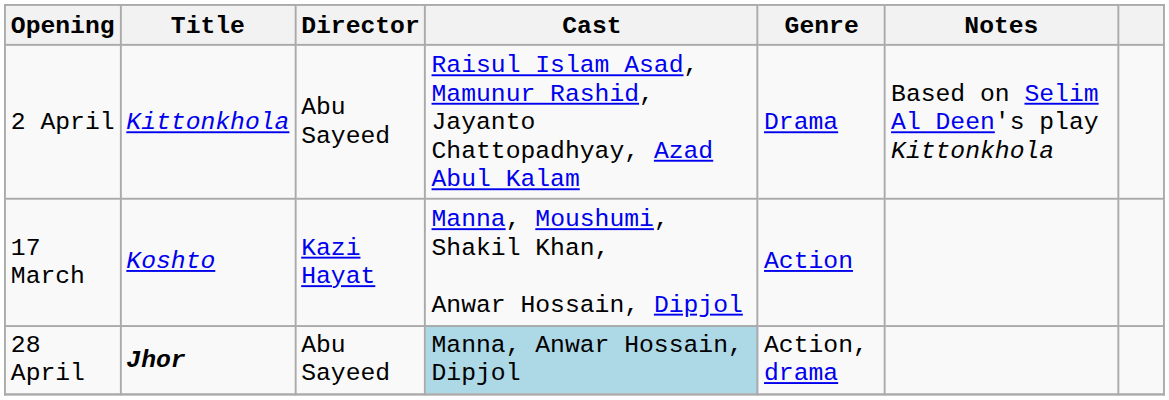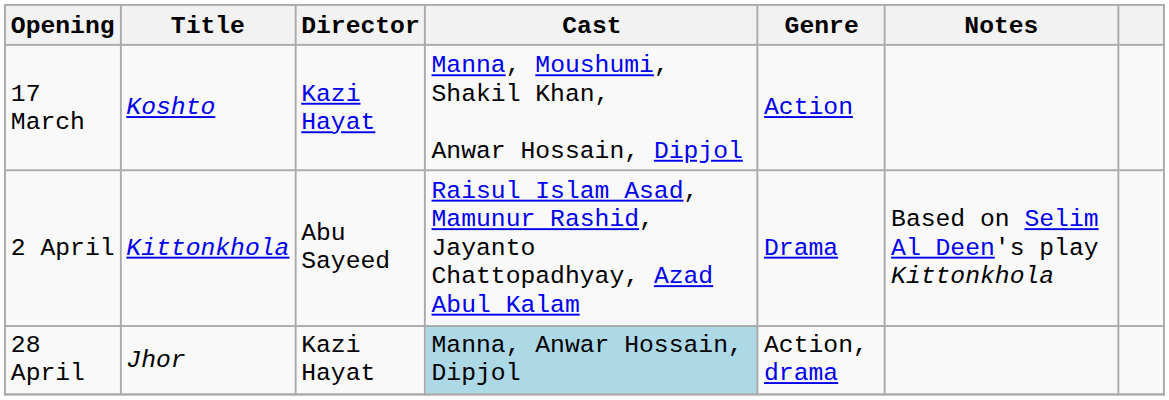 <table class="wikitable sortable">
 <tr>
 <th style="width:6%;">Opening</th>
 <th style="width:10%;">Title</th>
 <th style="width:10%;">Director</th>
 <th>Cast</th>
 <th>Genre</th>
 <th>Notes</th>
 <th style="width:4%;"></th>
 </tr>
 <tr>
+<td>17 March</td>
+<td><em><a href='#'>Koshto</a></em></td>
+<td><a href='#'>Kazi Hayat</a></td>
+<td><a href='#'>Manna</a>, <a href='#'>Moushumi</a>, Shakil Khan, <br><br>Anwar Hossain, <a href='#'>Dipjol</a></td>
+<td><a href='#'>Action</a></td>
+<td></td>
+<td></td>
+</tr>
+<tr>
 <td>2 April</td>
 <td><em><a href='#'>Kittonkhola</a></em></td>
 <td>Abu Sayeed</td>
 <td><a href='#'>Raisul Islam Asad</a>, <a href='#'>Mamunur Rashid</a>, Jayanto Chattopadhyay, <a href='#'>Azad Abul Kalam</a></td>
 <td><a href='#'>Drama</a></td>
 <td>Based on <a href='#'>Selim Al Deen</a>'s play <em>Kittonkhola</em></td>
 <td></td>
 </tr>
 <tr>
-<td>17 March</td>
-<td><em><a href='#'>Koshto</a></em></td>
-<td><a href='#'>Kazi Hayat</a></td>
-<td><a href='#'>Manna</a>, <a href='#'>Moushumi</a>, Shakil Khan, <br><br>Anwar Hossain, <a href='#'>Dipjol</a></td>
-<td><a href='#'>Action</a></td>
-<td></td>
-<td></td>
-</tr>
-<tr>
 <td>28 April</td>
-<td><strong><em>Jhor</em></strong></td>
-<td>Abu Sayeed</td>
+<td><em>Jhor</em></td>
+<td>Kazi Hayat</td>
 <td style="background: lightblue;">Manna, Anwar Hossain, Dipjol</td>
 <td>Action, <a href='#'>drama</a></td>
 <td></td>
 <td></td>
 </tr>
 <tr>
 </tr>
 </table>
